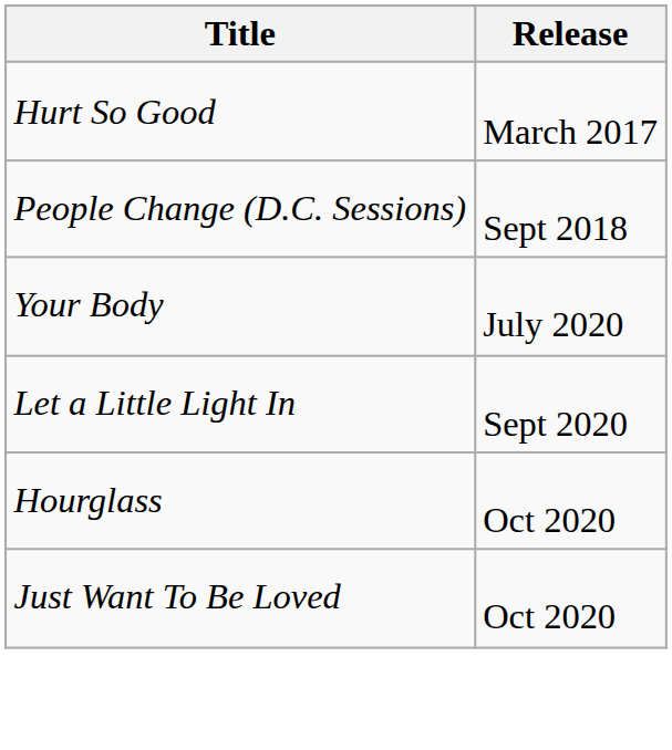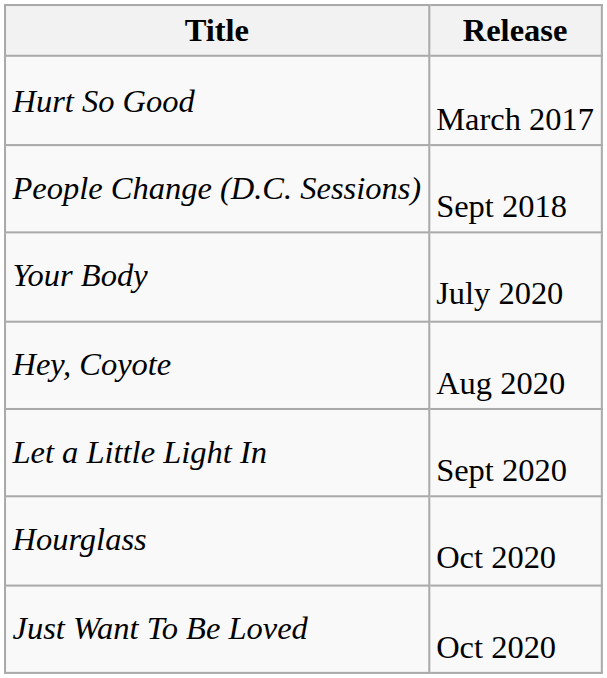 <table class="wikitable">
 <tr>
 <th><strong>Title</strong></th>
 <th><strong>Release</strong></th>
 </tr>
 <tr>
 <td><em>Hurt So Good</em></td>
 <td><br>March 2017</td>
 </tr>
 <tr>
 <td><em>People Change (D.C. Sessions)</em></td>
 <td><br>Sept 2018</td>
 </tr>
 <tr>
 <td><em>Your Body</em></td>
 <td><br>July 2020</td>
 </tr>
 <tr>
+<td><em>Hey, Coyote</em></td>
+<td><br>Aug 2020</td>
+</tr>
+<tr>
 <td><em>Let a Little Light In</em></td>
 <td><br>Sept 2020</td>
 </tr>
 <tr>
 <td><em>Hourglass</em></td>
 <td><br>Oct 2020</td>
 </tr>
 <tr>
 <td><em>Just Want To Be Loved</em></td>
 <td><br>Oct 2020</td>
 </tr>
 </table>
